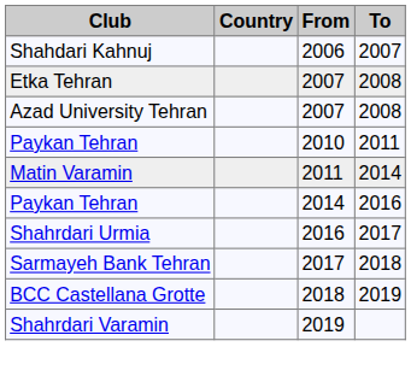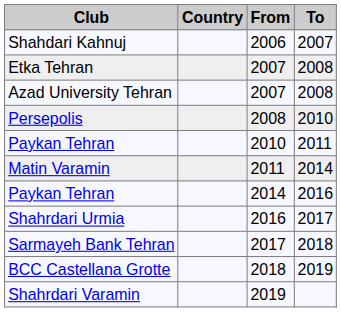 <table bgcolor="#f7f8ff" cellpadding="3" cellspacing="0" border="1" style="font-size: 95%; border: gray solid 1px; border-collapse: collapse;">
 <tr bgcolor="#CCCCCC">
 <td align="center"><strong>Club</strong></td>
 <td align="center"><strong>Country</strong></td>
 <td align="center"><strong>From</strong></td>
 <td align="center"><strong>To</strong></td>
 </tr>
 <tr align="left">
 <td>Shahdari Kahnuj</td>
 <td></td>
 <td>2006</td>
 <td>2007</td>
 </tr>
 <tr bgcolor="#EFEFEF" align=left>
 <td>Etka Tehran</td>
 <td></td>
 <td>2007</td>
 <td>2008</td>
 </tr>
 <tr align="left">
 <td>Azad University Tehran</td>
 <td></td>
 <td>2007</td>
 <td>2008</td>
+</tr>
+<tr bgcolor="#EFEFEF" align=left>
+<td><a href='#'>Persepolis</a></td>
+<td></td>
+<td>2008</td>
+<td>2010</td>
 </tr>
 <tr align="left">
 <td><a href='#'>Paykan Tehran</a></td>
 <td></td>
 <td>2010</td>
 <td>2011</td>
 </tr>
 <tr bgcolor="#EFEFEF" align=left>
 <td><a href='#'>Matin Varamin</a></td>
 <td></td>
 <td>2011</td>
 <td>2014</td>
 </tr>
 <tr align="left">
 <td><a href='#'>Paykan Tehran</a></td>
 <td></td>
 <td>2014</td>
 <td>2016</td>
 </tr>
 <tr align="left">
 <td><a href='#'>Shahrdari Urmia</a></td>
 <td></td>
 <td>2016</td>
 <td>2017</td>
 </tr>
 <tr align="left">
 <td><a href='#'>Sarmayeh Bank Tehran</a></td>
 <td></td>
 <td>2017</td>
 <td>2018</td>
 </tr>
 <tr align="left">
 <td><a href='#'>BCC Castellana Grotte</a></td>
 <td></td>
 <td>2018</td>
 <td>2019</td>
 </tr>
 <tr align="left">
 <td><a href='#'>Shahrdari Varamin</a></td>
 <td></td>
 <td>2019</td>
 <td></td>
 </tr>
 </table>
